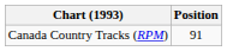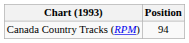 <table class="wikitable">
 <tr>
 <th scope="col">Chart (1993)</th>
 <th scope="col">Position</th>
 </tr>
 <tr>
 <td>Canada Country Tracks (<em><a href='#'>RPM</a></em>)</td>
-<td align="center">91</td>
+<td align="center">94</td>
 </tr>
 </table>
